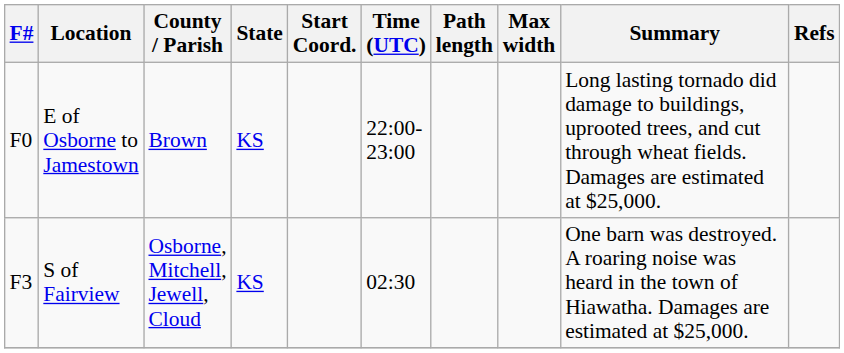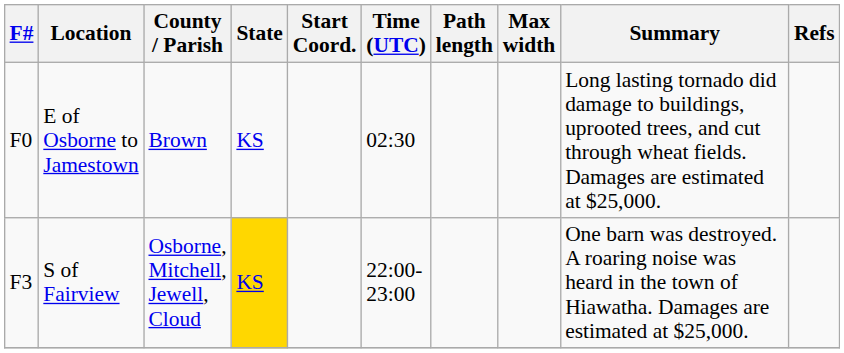 <table class="wikitable sortable" style="width:100%;">
 <tr>
 <th scope="col"  style="width:3%; text-align:center;"><a href='#'>F#</a></th>
 <th scope="col"  style="width:7%; text-align:center;" class="unsortable">Location</th>
 <th scope="col"  style="width:6%; text-align:center;" class="unsortable">County / Parish</th>
 <th scope="col"  style="width:5%; text-align:center;">State</th>
 <th scope="col"  style="width:6%; text-align:center;">Start Coord.</th>
 <th scope="col"  style="width:6%; text-align:center;">Time (<a href='#'>UTC</a>)</th>
 <th scope="col"  style="width:6%; text-align:center;">Path length</th>
 <th scope="col"  style="width:6%; text-align:center;">Max width</th>
 <th scope="col" class="unsortable" style="width:48%; text-align:center;">Summary</th>
 <th scope="col" class="unsortable" style="width:3%; text-align:center;">Refs</th>
 </tr>
 <tr>
 <td bgcolor=>F0</td>
 <td>E of <a href='#'>Osborne</a> to <a href='#'>Jamestown</a></td>
 <td><a href='#'>Brown</a></td>
 <td><a href='#'>KS</a></td>
 <td></td>
-<td>22:00-23:00</td>
+<td>02:30</td>
 <td></td>
 <td></td>
 <td>Long lasting tornado did damage to buildings, uprooted trees, and cut through wheat fields. Damages are estimated at $25,000.</td>
 <td></td>
 </tr>
 <tr>
 <td bgcolor=>F3</td>
 <td>S of <a href='#'>Fairview</a></td>
 <td><a href='#'>Osborne</a>, <a href='#'>Mitchell</a>, <a href='#'>Jewell</a>, <a href='#'>Cloud</a></td>
-<td><a href='#'>KS</a></td>
+<td style="background: gold;"><a href='#'>KS</a></td>
 <td></td>
-<td>02:30</td>
+<td>22:00-23:00</td>
 <td></td>
 <td></td>
 <td>One barn was destroyed. A roaring noise was heard in the town of Hiawatha. Damages are estimated at $25,000.</td>
 <td></td>
 </tr>
 <tr>
 </tr>
 </table>
